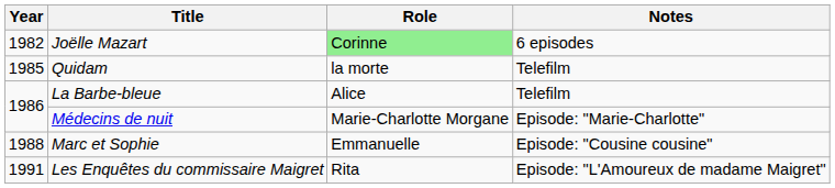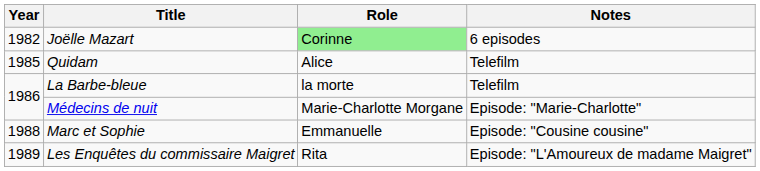 <table class="wikitable plainrowheaders sortable">
 <tr>
 <th scope="col">Year</th>
 <th scope="col">Title</th>
 <th scope="col">Role</th>
 <th scope="col" class="unsortable">Notes</th>
 </tr>
 <tr>
 <td>1982</td>
 <td><em>Joëlle Mazart</em></td>
 <td style="background: lightgreen;">Corinne</td>
 <td>6 episodes</td>
 </tr>
 <tr>
 <td>1985</td>
 <td><em>Quidam</em></td>
-<td>la morte</td>
+<td>Alice</td>
 <td>Telefilm</td>
 </tr>
 <tr>
 <td rowspan="2">1986</td>
 <td><em>La Barbe-bleue</em></td>
-<td>Alice</td>
+<td>la morte</td>
 <td>Telefilm</td>
 </tr>
 <tr>
 <td><em><a href='#'>Médecins de nuit</a></em></td>
 <td>Marie-Charlotte Morgane</td>
 <td>Episode: "Marie-Charlotte"</td>
 </tr>
 <tr>
 <td>1988</td>
 <td><em>Marc et Sophie</em></td>
 <td>Emmanuelle</td>
 <td>Episode: "Cousine cousine"</td>
 </tr>
 <tr>
-<td>1991</td>
+<td>1989</td>
 <td><em>Les Enquêtes du commissaire Maigret</em></td>
 <td>Rita</td>
 <td>Episode: "L'Amoureux de madame Maigret"</td>
 </tr>
 </table>
